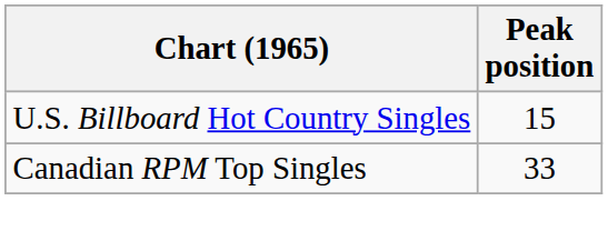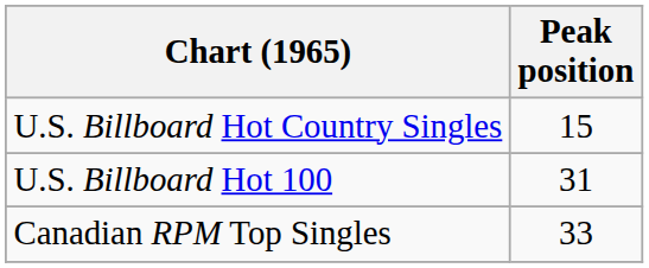 <table class="wikitable">
 <tr>
 <th>Chart (1965)</th>
 <th>Peak<br>position</th>
 </tr>
 <tr>
 <td>U.S. <em>Billboard</em> <a href='#'>Hot Country Singles</a></td>
 <td align="center">15</td>
 </tr>
 <tr>
+<td>U.S. <em>Billboard</em> <a href='#'>Hot 100</a></td>
+<td align="center">31</td>
+</tr>
+<tr>
 <td>Canadian <em>RPM</em> Top Singles</td>
 <td align="center">33</td>
 </tr>
 </table>
